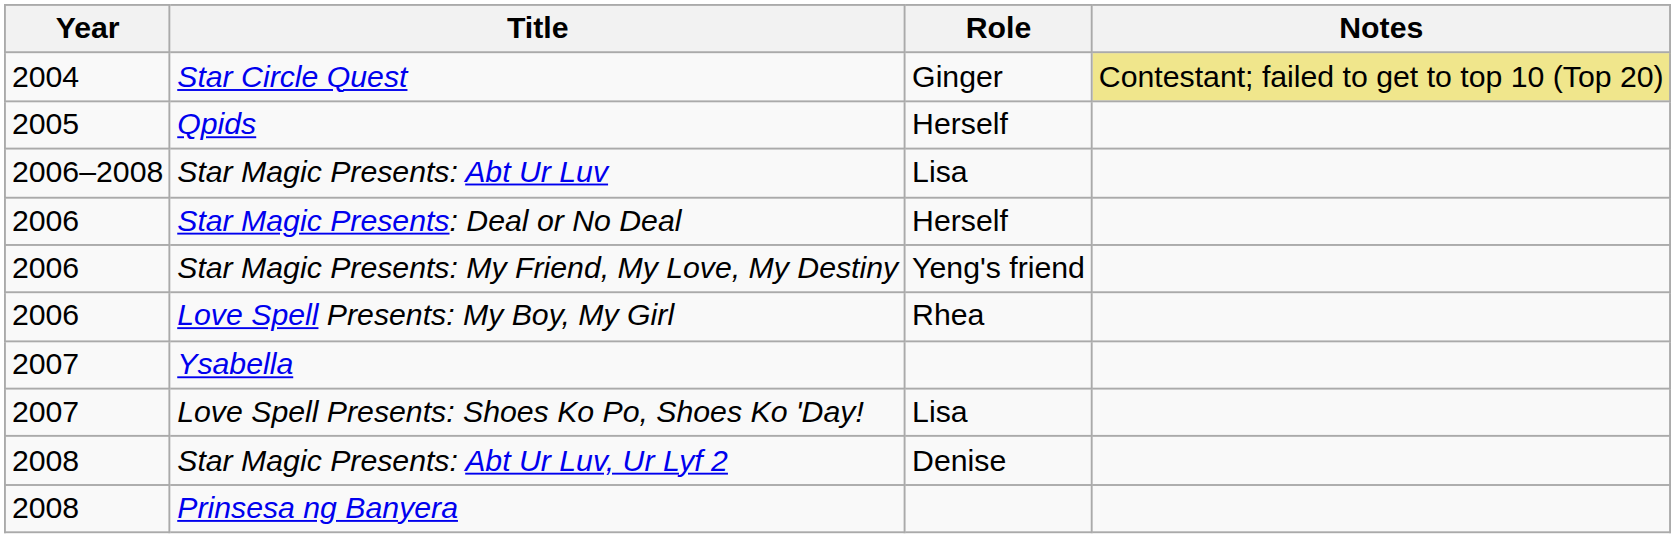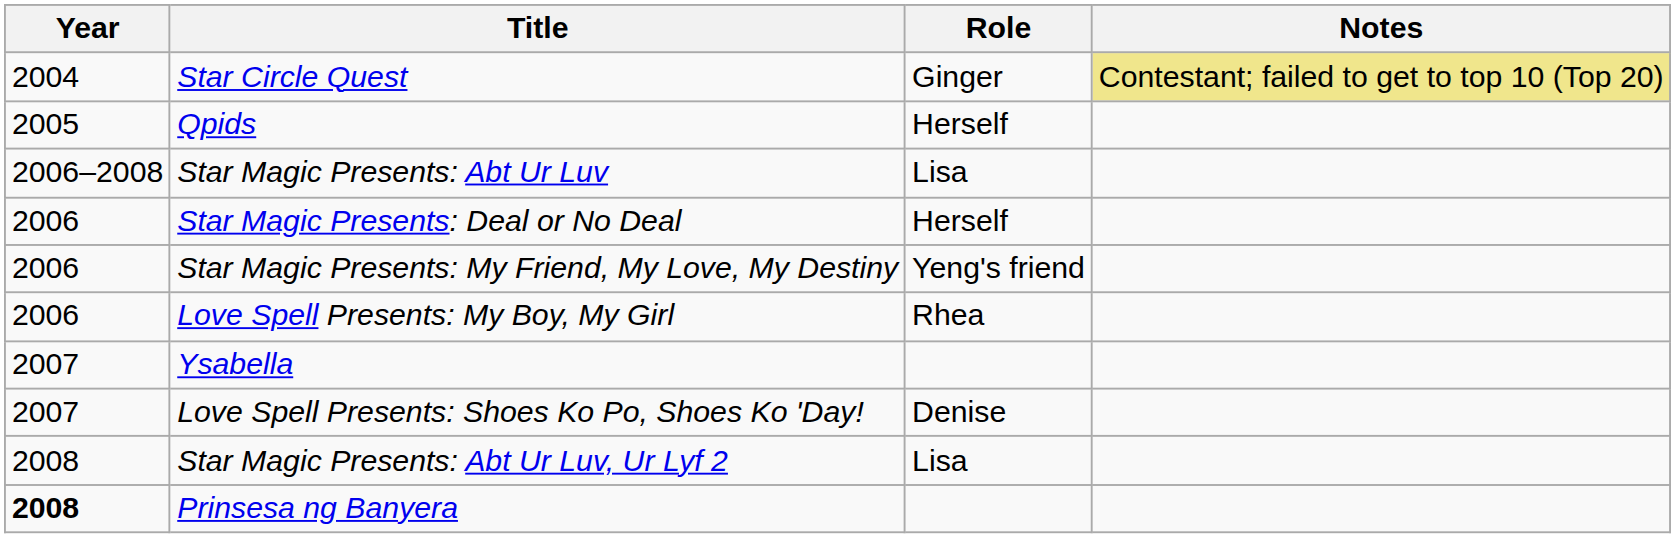 <table class="wikitable sortable">
 <tr>
 <th>Year</th>
 <th>Title</th>
 <th>Role</th>
 <th class="unsortable">Notes</th>
 </tr>
 <tr>
 <td>2004</td>
 <td><em><a href='#'>Star Circle Quest</a></em></td>
 <td>Ginger</td>
 <td style="background: khaki;">Contestant; failed to get to top 10 (Top 20)</td>
 </tr>
 <tr>
 <td>2005</td>
 <td><em><a href='#'>Qpids</a></em></td>
 <td>Herself</td>
 <td></td>
 </tr>
 <tr>
 <td>2006–2008</td>
 <td><em>Star Magic Presents: <a href='#'>Abt Ur Luv</a></em></td>
 <td>Lisa</td>
 <td></td>
 </tr>
 <tr>
 <td>2006</td>
 <td><em><a href='#'>Star Magic Presents</a>: Deal or No Deal</em></td>
 <td>Herself</td>
 <td></td>
 </tr>
 <tr>
 <td>2006</td>
 <td><em>Star Magic Presents: My Friend, My Love, My Destiny</em></td>
 <td>Yeng's friend</td>
 <td></td>
 </tr>
 <tr>
 <td>2006</td>
 <td><em><a href='#'>Love Spell</a> Presents: My Boy, My Girl</em></td>
 <td>Rhea</td>
 <td></td>
 </tr>
 <tr>
 <td>2007</td>
 <td><em><a href='#'>Ysabella</a></em></td>
 <td></td>
 <td></td>
 </tr>
 <tr>
 <td>2007</td>
 <td><em>Love Spell Presents: Shoes Ko Po, Shoes Ko 'Day!</em></td>
-<td>Lisa</td>
+<td>Denise</td>
 <td></td>
 </tr>
 <tr>
 <td>2008</td>
 <td><em>Star Magic Presents: <a href='#'>Abt Ur Luv, Ur Lyf 2</a></em></td>
-<td>Denise</td>
+<td>Lisa</td>
 <td></td>
 </tr>
 <tr>
-<td>2008</td>
+<td><strong>2008</strong></td>
 <td><em><a href='#'>Prinsesa ng Banyera</a></em></td>
 <td></td>
 <td></td>
 </tr>
 </table>
